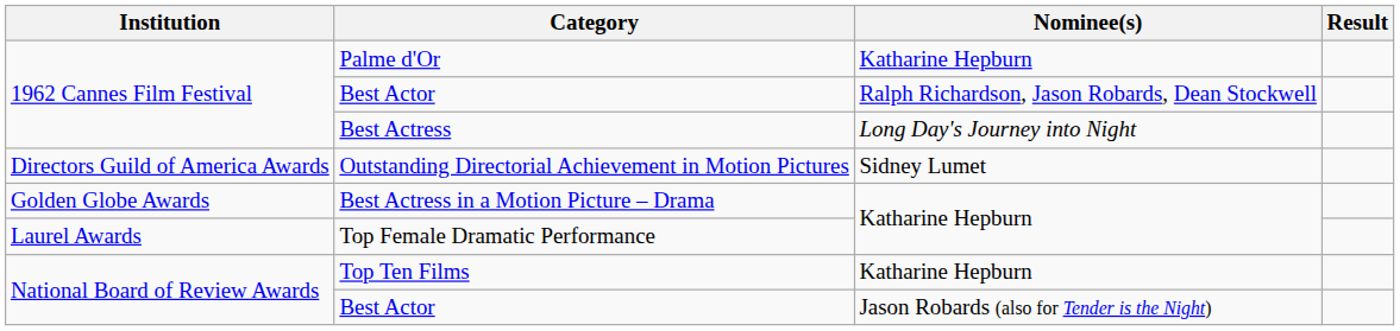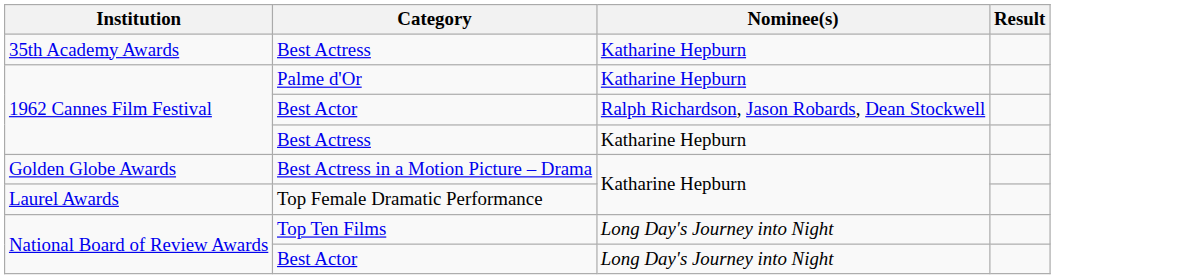 <table class="wikitable plainrowheaders">
 <tr>
 <th>Institution</th>
 <th>Category</th>
 <th>Nominee(s)</th>
 <th>Result</th>
+</tr>
+<tr>
+<td><a href='#'>35th Academy Awards</a></td>
+<td><a href='#'>Best Actress</a></td>
+<td><a href='#'>Katharine Hepburn</a></td>
+<td></td>
 </tr>
 <tr>
 <td rowspan="3"><a href='#'>1962 Cannes Film Festival</a></td>
 <td><a href='#'>Palme d'Or</a></td>
 <td><a href='#'>Katharine Hepburn</a></td>
 <td></td>
 </tr>
 <tr>
 <td><a href='#'>Best Actor</a></td>
 <td><a href='#'>Ralph Richardson</a>, <a href='#'>Jason Robards</a>, <a href='#'>Dean Stockwell</a></td>
 <td></td>
 </tr>
 <tr>
 <td><a href='#'>Best Actress</a></td>
-<td><em>Long Day's Journey into Night</em></td>
-<td></td>
-</tr>
-<tr>
-<td><a href='#'>Directors Guild of America Awards</a></td>
-<td><a href='#'>Outstanding Directorial Achievement in Motion Pictures</a></td>
-<td>Sidney Lumet</td>
+<td>Katharine Hepburn</td>
 <td></td>
 </tr>
 <tr>
 <td><a href='#'>Golden Globe Awards</a></td>
 <td><a href='#'>Best Actress in a Motion Picture – Drama</a></td>
 <td rowspan="2">Katharine Hepburn</td>
 <td></td>
 </tr>
 <tr>
 <td><a href='#'>Laurel Awards</a></td>
 <td>Top Female Dramatic Performance</td>
 <td></td>
 </tr>
 <tr>
 <td rowspan="2"><a href='#'>National Board of Review Awards</a></td>
 <td><a href='#'>Top Ten Films</a></td>
-<td>Katharine Hepburn</td>
+<td><em>Long Day's Journey into Night</em></td>
 <td></td>
 </tr>
 <tr>
 <td><a href='#'>Best Actor</a></td>
-<td>Jason Robards <small>(also for <em><a href='#'>Tender is the Night</a></em>)</small></td>
+<td><em>Long Day's Journey into Night</em></td>
 <td></td>
 </tr>
 </table>
